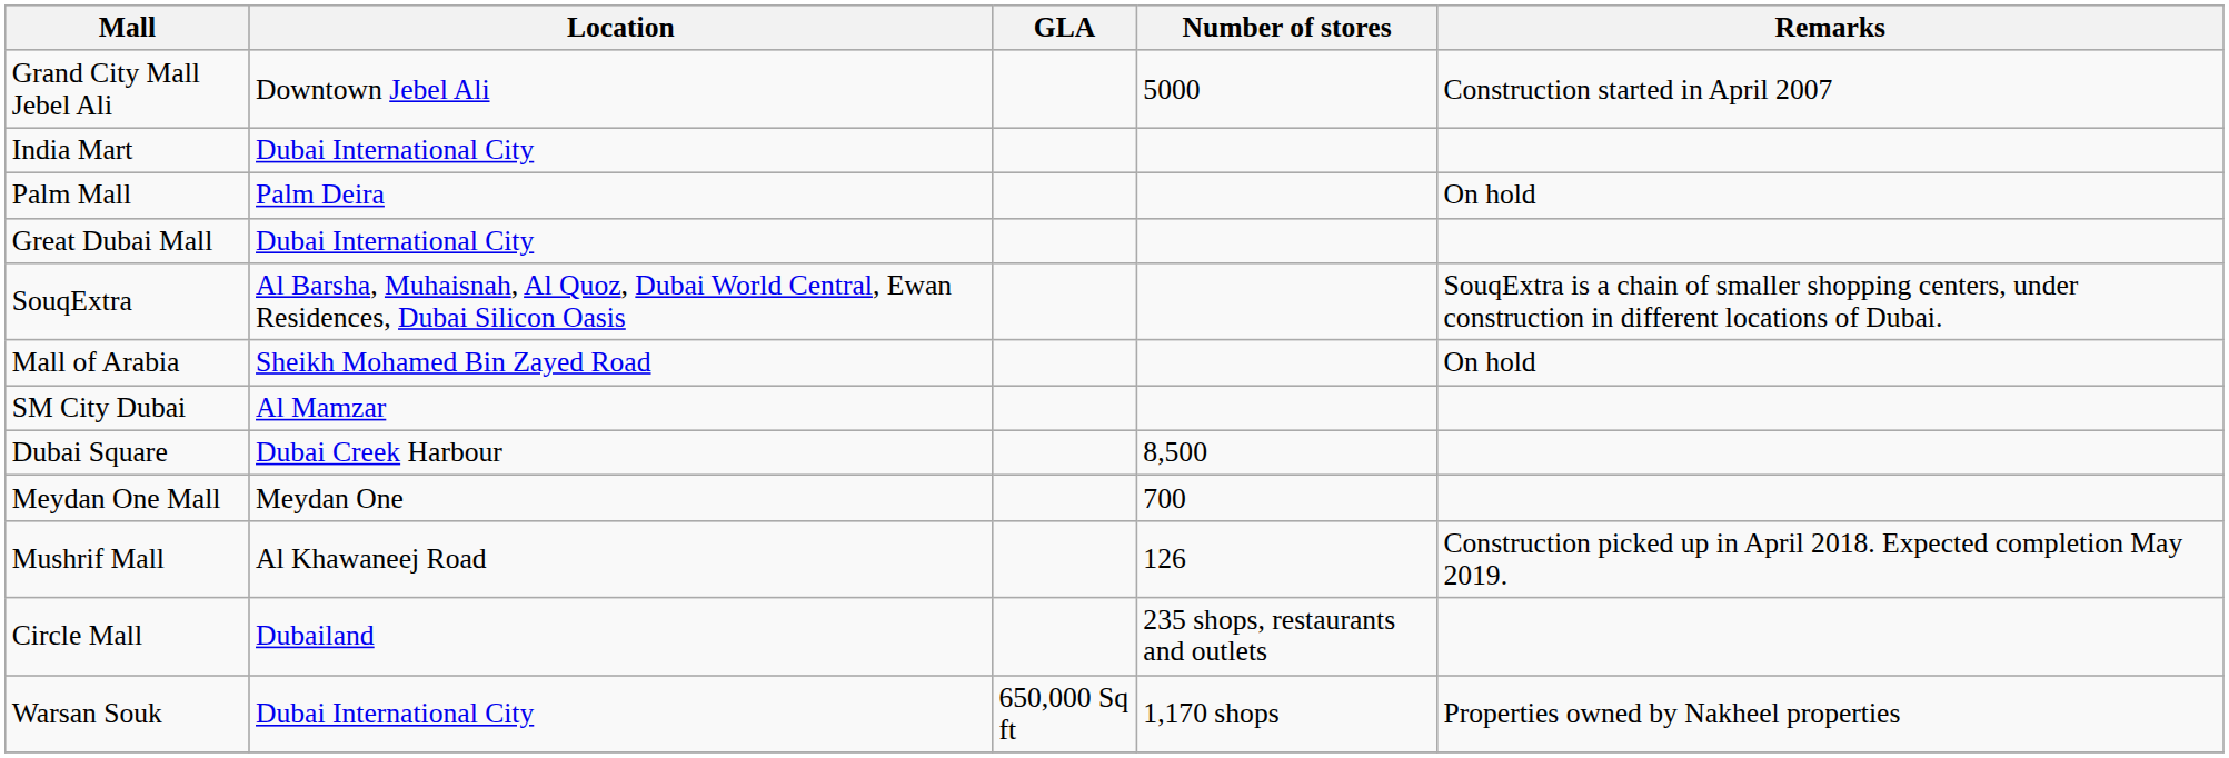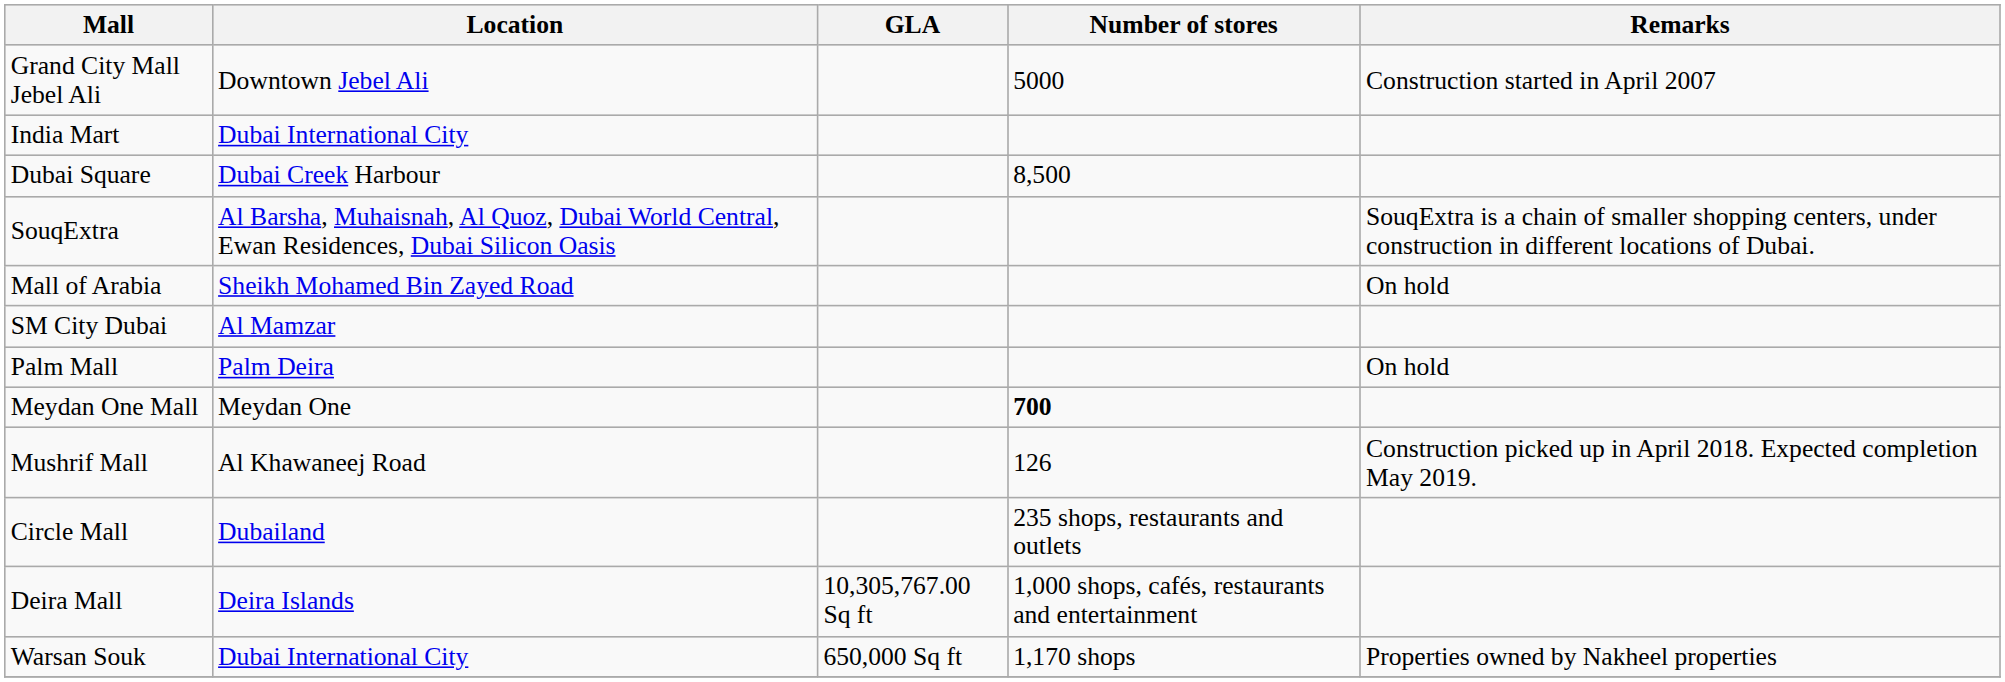 <table class="wikitable">
 <tr>
 <th>Mall</th>
 <th>Location</th>
 <th>GLA</th>
 <th>Number of stores</th>
 <th>Remarks</th>
 </tr>
 <tr>
 <td>Grand City Mall Jebel Ali</td>
 <td>Downtown <a href='#'>Jebel Ali</a></td>
 <td></td>
 <td>5000</td>
 <td>Construction started in April 2007</td>
 </tr>
 <tr>
 <td>India Mart</td>
 <td><a href='#'>Dubai International City</a></td>
 <td></td>
 <td></td>
 <td></td>
 </tr>
 <tr>
-<td>Palm Mall</td>
-<td><a href='#'>Palm Deira</a></td>
+<td>Dubai Square</td>
+<td><a href='#'>Dubai Creek</a> Harbour</td>
 <td></td>
-<td></td>
-<td>On hold</td>
-</tr>
-<tr>
-<td>Great Dubai Mall</td>
-<td><a href='#'>Dubai International City</a></td>
-<td></td>
-<td></td>
+<td>8,500</td>
 <td></td>
 </tr>
 <tr>
 <td>SouqExtra</td>
 <td><a href='#'>Al Barsha</a>, <a href='#'>Muhaisnah</a>, <a href='#'>Al Quoz</a>, <a href='#'>Dubai World Central</a>, Ewan Residences, <a href='#'>Dubai Silicon Oasis</a></td>
 <td></td>
 <td></td>
 <td>SouqExtra is a chain of smaller shopping centers, under construction in different locations of Dubai.</td>
 </tr>
 <tr>
 <td>Mall of Arabia</td>
 <td><a href='#'>Sheikh Mohamed Bin Zayed Road</a></td>
 <td></td>
 <td></td>
 <td>On hold</td>
 </tr>
 <tr>
 <td>SM City Dubai</td>
 <td><a href='#'>Al Mamzar</a></td>
 <td></td>
 <td></td>
 <td></td>
 </tr>
 <tr>
-<td>Dubai Square</td>
-<td><a href='#'>Dubai Creek</a> Harbour</td>
+<td>Palm Mall</td>
+<td><a href='#'>Palm Deira</a></td>
 <td></td>
-<td>8,500</td>
 <td></td>
+<td>On hold</td>
 </tr>
 <tr>
 <td>Meydan One Mall</td>
 <td>Meydan One</td>
 <td></td>
-<td>700</td>
+<td><strong>700</strong></td>
 <td></td>
 </tr>
 <tr>
 <td>Mushrif Mall</td>
 <td>Al Khawaneej Road</td>
 <td></td>
 <td>126</td>
 <td>Construction picked up in April 2018. Expected completion May 2019.</td>
 </tr>
 <tr>
 <td>Circle Mall</td>
 <td><a href='#'>Dubailand</a></td>
 <td></td>
 <td>235 shops, restaurants and outlets </td>
 <td></td>
 </tr>
 <tr>
+<td>Deira Mall</td>
+<td><a href='#'>Deira Islands</a></td>
+<td>10,305,767.00 Sq ft </td>
+<td>1,000 shops, cafés, restaurants and entertainment </td>
+<td></td>
+</tr>
+<tr>
 <td>Warsan Souk</td>
 <td><a href='#'>Dubai International City</a></td>
 <td>650,000 Sq ft </td>
 <td>1,170 shops </td>
 <td>Properties owned by Nakheel properties</td>
 </tr>
 <tr>
 </tr>
 </table>
